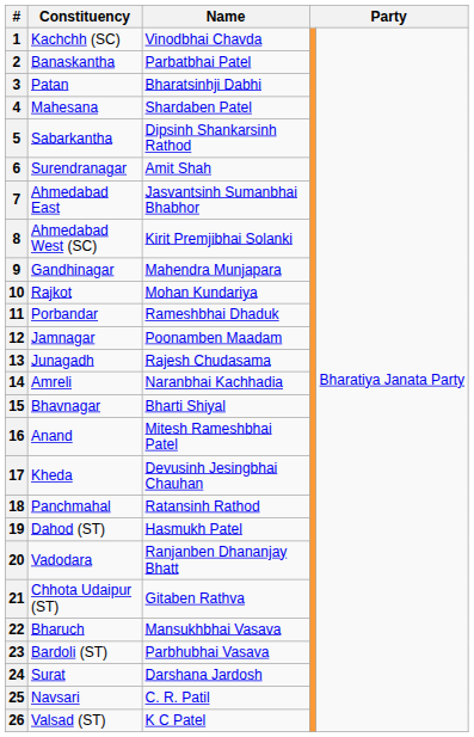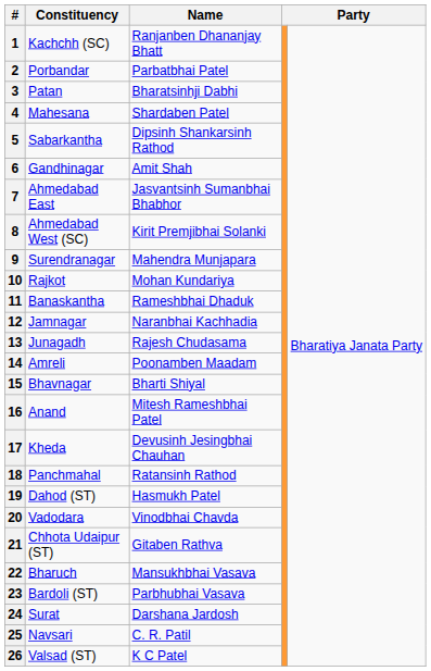 <table class="wikitable sortable">
 <tr>
 <th>#</th>
 <th style="width:120px">Constituency</th>
 <th style="width:180px">Name</th>
 <th colspan=2>Party</th>
 </tr>
 <tr>
 <th>1</th>
 <td><a href='#'>Kachchh</a> (SC)</td>
-<td><a href='#'>Vinodbhai Chavda</a></td>
+<td><a href='#'>Ranjanben Dhananjay Bhatt</a></td>
 <td rowspan=26 bgcolor=#FF9933></td>
 <td rowspan=26><a href='#'>Bharatiya Janata Party</a></td>
 </tr>
 <tr>
 <th>2</th>
-<td><a href='#'>Banaskantha</a></td>
+<td><a href='#'>Porbandar</a></td>
 <td><a href='#'>Parbatbhai Patel</a></td>
 </tr>
 <tr>
 <th>3</th>
 <td><a href='#'>Patan</a></td>
 <td><a href='#'>Bharatsinhji Dabhi</a></td>
 </tr>
 <tr>
 <th>4</th>
 <td><a href='#'>Mahesana</a></td>
 <td><a href='#'>Shardaben Patel</a></td>
 </tr>
 <tr>
 <th>5</th>
 <td><a href='#'>Sabarkantha</a></td>
 <td><a href='#'>Dipsinh Shankarsinh Rathod</a></td>
 </tr>
 <tr>
 <th>6</th>
-<td><a href='#'>Surendranagar</a></td>
+<td><a href='#'>Gandhinagar</a></td>
 <td><a href='#'>Amit Shah</a></td>
 </tr>
 <tr>
 <th>7</th>
 <td><a href='#'>Ahmedabad East</a></td>
 <td><a href='#'>Jasvantsinh Sumanbhai Bhabhor</a></td>
 </tr>
 <tr>
 <th>8</th>
 <td><a href='#'>Ahmedabad West</a> (SC)</td>
 <td><a href='#'>Kirit Premjibhai Solanki</a></td>
 </tr>
 <tr>
 <th>9</th>
-<td><a href='#'>Gandhinagar</a></td>
+<td><a href='#'>Surendranagar</a></td>
 <td><a href='#'>Mahendra Munjapara</a></td>
 </tr>
 <tr>
 <th>10</th>
 <td><a href='#'>Rajkot</a></td>
 <td><a href='#'>Mohan Kundariya</a></td>
 </tr>
 <tr>
 <th>11</th>
-<td><a href='#'>Porbandar</a></td>
+<td><a href='#'>Banaskantha</a></td>
 <td><a href='#'>Rameshbhai Dhaduk</a></td>
 </tr>
 <tr>
 <th>12</th>
 <td><a href='#'>Jamnagar</a></td>
-<td><a href='#'>Poonamben Maadam</a></td>
+<td><a href='#'>Naranbhai Kachhadia</a></td>
 </tr>
 <tr>
 <th>13</th>
 <td><a href='#'>Junagadh</a></td>
 <td><a href='#'>Rajesh Chudasama</a></td>
 </tr>
 <tr>
 <th>14</th>
 <td><a href='#'>Amreli</a></td>
-<td><a href='#'>Naranbhai Kachhadia</a></td>
+<td><a href='#'>Poonamben Maadam</a></td>
 </tr>
 <tr>
 <th>15</th>
 <td><a href='#'>Bhavnagar</a></td>
 <td><a href='#'>Bharti Shiyal</a></td>
 </tr>
 <tr>
 <th>16</th>
 <td><a href='#'>Anand</a></td>
 <td><a href='#'>Mitesh Rameshbhai Patel</a></td>
 </tr>
 <tr>
 <th>17</th>
 <td><a href='#'>Kheda</a></td>
 <td><a href='#'>Devusinh Jesingbhai Chauhan</a></td>
 </tr>
 <tr>
 <th>18</th>
 <td><a href='#'>Panchmahal</a></td>
 <td><a href='#'>Ratansinh Rathod</a></td>
 </tr>
 <tr>
 <th>19</th>
 <td><a href='#'>Dahod</a> (ST)</td>
 <td><a href='#'>Hasmukh Patel</a></td>
 </tr>
 <tr>
 <th>20</th>
 <td><a href='#'>Vadodara</a></td>
-<td><a href='#'>Ranjanben Dhananjay Bhatt</a></td>
+<td><a href='#'>Vinodbhai Chavda</a></td>
 </tr>
 <tr>
 <th>21</th>
 <td><a href='#'>Chhota Udaipur</a> (ST)</td>
 <td><a href='#'>Gitaben Rathva</a></td>
 </tr>
 <tr>
 <th>22</th>
 <td><a href='#'>Bharuch</a></td>
 <td><a href='#'>Mansukhbhai Vasava</a></td>
 </tr>
 <tr>
 <th>23</th>
 <td><a href='#'>Bardoli</a> (ST)</td>
 <td><a href='#'>Parbhubhai Vasava</a></td>
 </tr>
 <tr>
 <th>24</th>
 <td><a href='#'>Surat</a></td>
 <td><a href='#'>Darshana Jardosh</a></td>
 </tr>
 <tr>
 <th>25</th>
 <td><a href='#'>Navsari</a></td>
 <td><a href='#'>C. R. Patil</a></td>
 </tr>
 <tr>
 <th>26</th>
 <td><a href='#'>Valsad</a> (ST)</td>
 <td><a href='#'>K C Patel</a></td>
 </tr>
 </table>
